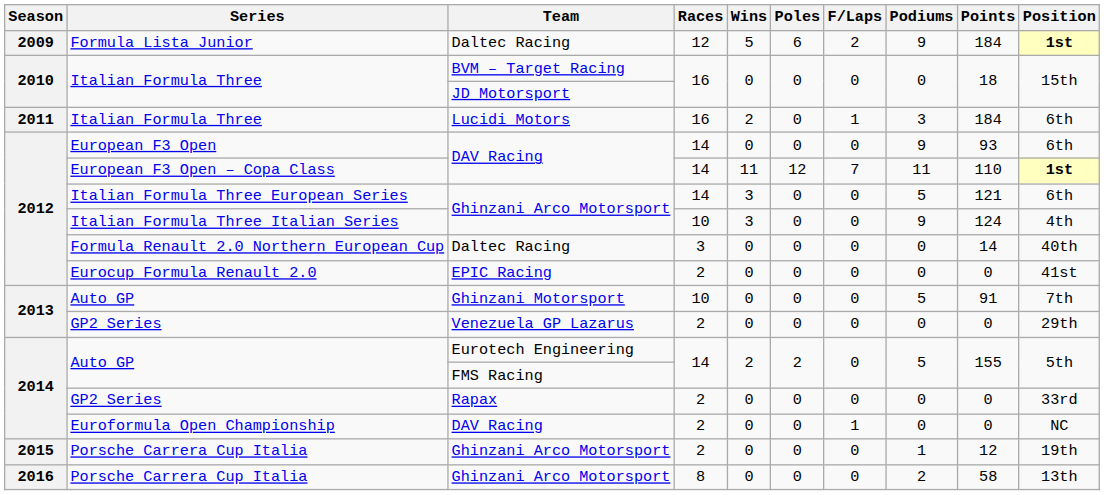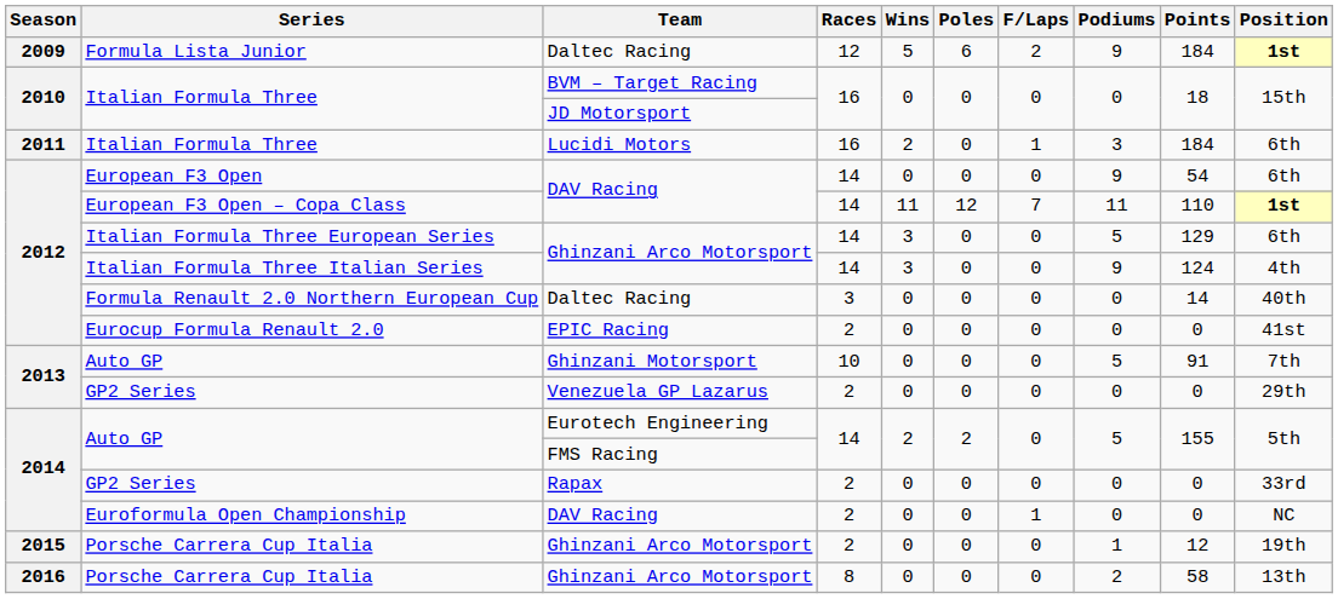 <table class="wikitable" style="font-size: 90%; text-align:center">
 <tr>
 <th>Season</th>
 <th>Series</th>
 <th>Team</th>
 <th>Races</th>
 <th>Wins</th>
 <th>Poles</th>
 <th>F/Laps</th>
 <th>Podiums</th>
 <th>Points</th>
 <th>Position</th>
 </tr>
 <tr>
 <th>2009</th>
 <td align=left><a href='#'>Formula Lista Junior</a></td>
 <td align=left>Daltec Racing</td>
 <td>12</td>
 <td>5</td>
 <td>6</td>
 <td>2</td>
 <td>9</td>
 <td>184</td>
 <td style="background:#ffffbf;"><strong>1st</strong></td>
 </tr>
 <tr>
 <th rowspan=2>2010</th>
 <td align=left rowspan=2><a href='#'>Italian Formula Three</a></td>
 <td align=left><a href='#'>BVM – Target Racing</a></td>
 <td rowspan=2>16</td>
 <td rowspan=2>0</td>
 <td rowspan=2>0</td>
 <td rowspan=2>0</td>
 <td rowspan=2>0</td>
 <td rowspan=2>18</td>
 <td rowspan=2>15th</td>
 </tr>
 <tr>
 <td align=left><a href='#'>JD Motorsport</a></td>
 </tr>
 <tr>
 <th>2011</th>
 <td align=left><a href='#'>Italian Formula Three</a></td>
 <td align=left><a href='#'>Lucidi Motors</a></td>
 <td>16</td>
 <td>2</td>
 <td>0</td>
 <td>1</td>
 <td>3</td>
 <td>184</td>
 <td>6th</td>
 </tr>
 <tr>
 <th rowspan=6>2012</th>
 <td align=left><a href='#'>European F3 Open</a></td>
 <td rowspan=2 align=left><a href='#'>DAV Racing</a></td>
 <td>14</td>
 <td>0</td>
 <td>0</td>
 <td>0</td>
 <td>9</td>
-<td>93</td>
+<td>54</td>
 <td>6th</td>
 </tr>
 <tr>
 <td align=left><a href='#'>European F3 Open – Copa Class</a></td>
 <td>14</td>
 <td>11</td>
 <td>12</td>
 <td>7</td>
 <td>11</td>
 <td>110</td>
 <td style="background:#ffffbf;"><strong>1st</strong></td>
 </tr>
 <tr>
 <td align=left><a href='#'>Italian Formula Three European Series</a></td>
 <td rowspan=2 align=left><a href='#'>Ghinzani Arco Motorsport</a></td>
 <td>14</td>
 <td>3</td>
 <td>0</td>
 <td>0</td>
 <td>5</td>
-<td>121</td>
+<td>129</td>
 <td>6th</td>
 </tr>
 <tr>
 <td align=left><a href='#'>Italian Formula Three Italian Series</a></td>
-<td>10</td>
+<td>14</td>
 <td>3</td>
 <td>0</td>
 <td>0</td>
 <td>9</td>
 <td>124</td>
 <td>4th</td>
 </tr>
 <tr>
 <td align=left><a href='#'>Formula Renault 2.0 Northern European Cup</a></td>
 <td align=left>Daltec Racing</td>
 <td>3</td>
 <td>0</td>
 <td>0</td>
 <td>0</td>
 <td>0</td>
 <td>14</td>
 <td>40th</td>
 </tr>
 <tr>
 <td align=left><a href='#'>Eurocup Formula Renault 2.0</a></td>
 <td align=left><a href='#'>EPIC Racing</a></td>
 <td>2</td>
 <td>0</td>
 <td>0</td>
 <td>0</td>
 <td>0</td>
 <td>0</td>
 <td>41st</td>
 </tr>
 <tr>
 <th rowspan=2>2013</th>
 <td align=left><a href='#'>Auto GP</a></td>
 <td align=left><a href='#'>Ghinzani Motorsport</a></td>
 <td>10</td>
 <td>0</td>
 <td>0</td>
 <td>0</td>
 <td>5</td>
 <td>91</td>
 <td>7th</td>
 </tr>
 <tr>
 <td align=left><a href='#'>GP2 Series</a></td>
 <td align=left><a href='#'>Venezuela GP Lazarus</a></td>
 <td>2</td>
 <td>0</td>
 <td>0</td>
 <td>0</td>
 <td>0</td>
 <td>0</td>
 <td>29th</td>
 </tr>
 <tr>
 <th rowspan="4">2014</th>
 <td align=left rowspan=2><a href='#'>Auto GP</a></td>
 <td align=left>Eurotech Engineering</td>
 <td rowspan=2>14</td>
 <td rowspan=2>2</td>
 <td rowspan=2>2</td>
 <td rowspan=2>0</td>
 <td rowspan=2>5</td>
 <td rowspan=2>155</td>
 <td rowspan=2>5th</td>
 </tr>
 <tr>
 <td align=left>FMS Racing</td>
 </tr>
 <tr>
 <td align=left><a href='#'>GP2 Series</a></td>
 <td align=left><a href='#'>Rapax</a></td>
 <td>2</td>
 <td>0</td>
 <td>0</td>
 <td>0</td>
 <td>0</td>
 <td>0</td>
 <td>33rd</td>
 </tr>
 <tr>
 <td align=left><a href='#'>Euroformula Open Championship</a></td>
 <td align=left><a href='#'>DAV Racing</a></td>
 <td>2</td>
 <td>0</td>
 <td>0</td>
 <td>1</td>
 <td>0</td>
 <td>0</td>
 <td>NC</td>
 </tr>
 <tr>
 <th>2015</th>
 <td align=left><a href='#'>Porsche Carrera Cup Italia</a></td>
 <td align=left><a href='#'>Ghinzani Arco Motorsport</a></td>
 <td>2</td>
 <td>0</td>
 <td>0</td>
 <td>0</td>
 <td>1</td>
 <td>12</td>
 <td>19th</td>
 </tr>
 <tr>
 <th>2016</th>
 <td align="left"><a href='#'>Porsche Carrera Cup Italia</a></td>
 <td align="left"><a href='#'>Ghinzani Arco Motorsport</a></td>
 <td>8</td>
 <td>0</td>
 <td>0</td>
 <td>0</td>
 <td>2</td>
 <td>58</td>
 <td>13th</td>
 </tr>
 </table>
